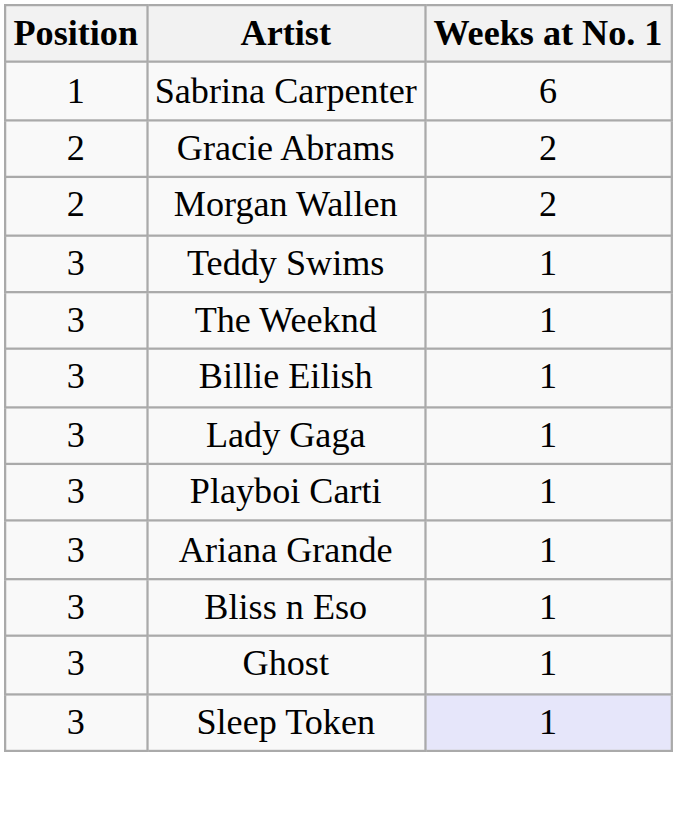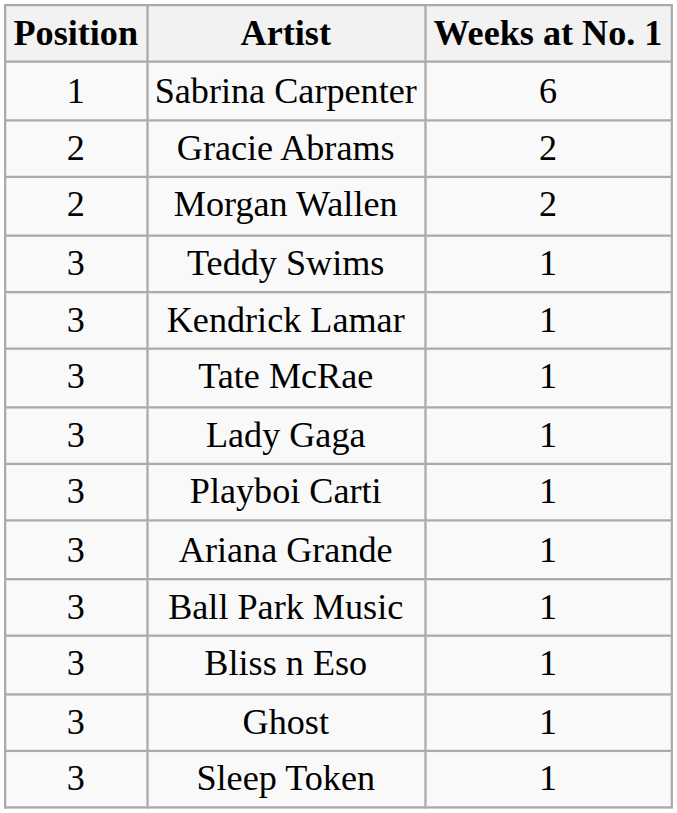 <table class="wikitable plainrowheaders" style="text-align:center;">
 <tr>
 <th scope="col">Position</th>
 <th scope="col">Artist</th>
 <th scope="col">Weeks at No. 1</th>
 </tr>
 <tr>
 <td>1</td>
 <td>Sabrina Carpenter</td>
 <td>6</td>
 </tr>
 <tr>
 <td>2</td>
 <td>Gracie Abrams</td>
 <td>2</td>
 </tr>
 <tr>
 <td>2</td>
 <td>Morgan Wallen</td>
 <td>2</td>
 </tr>
 <tr>
 <td>3</td>
 <td>Teddy Swims</td>
 <td>1</td>
 </tr>
 <tr>
 <td>3</td>
-<td>The Weeknd</td>
+<td>Kendrick Lamar</td>
 <td>1</td>
 </tr>
 <tr>
 <td>3</td>
-<td>Billie Eilish</td>
+<td>Tate McRae</td>
 <td>1</td>
 </tr>
 <tr>
 <td>3</td>
 <td>Lady Gaga</td>
 <td>1</td>
 </tr>
 <tr>
 <td>3</td>
 <td>Playboi Carti</td>
 <td>1</td>
 </tr>
 <tr>
 <td>3</td>
 <td>Ariana Grande</td>
 <td>1</td>
 </tr>
 <tr>
 <td>3</td>
+<td>Ball Park Music</td>
+<td>1</td>
+</tr>
+<tr>
+<td>3</td>
 <td>Bliss n Eso</td>
 <td>1</td>
 </tr>
 <tr>
 <td>3</td>
 <td>Ghost</td>
 <td>1</td>
 </tr>
 <tr>
 <td>3</td>
 <td>Sleep Token</td>
-<td style="background: lavender;">1</td>
+<td>1</td>
 </tr>
 </table>
